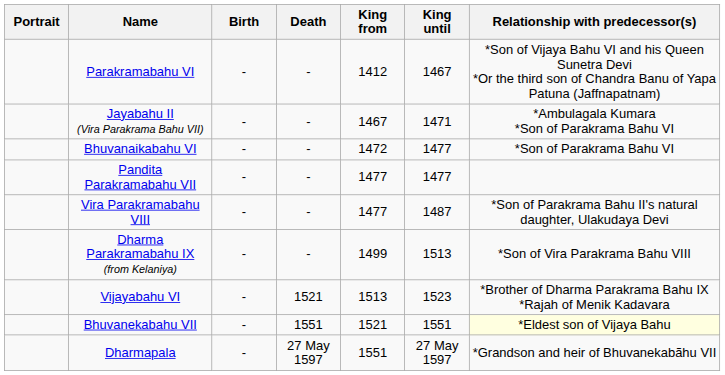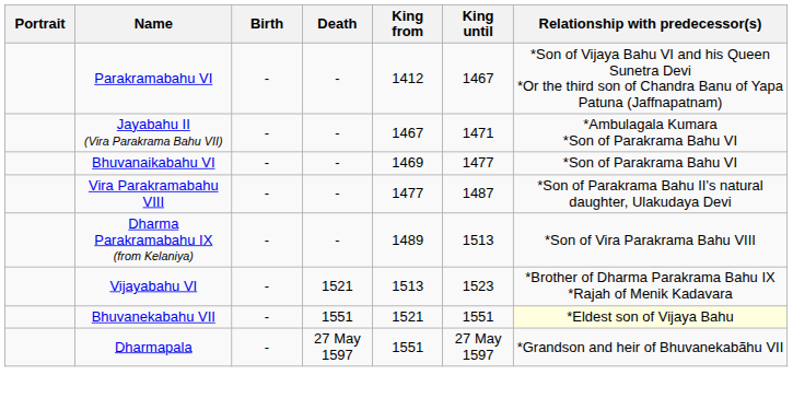 <table width=100% class="wikitable">
 <tr>
 <th width=9%>Portrait</th>
 <th width=20%>Name</th>
 <th width=9%>Birth</th>
 <th width=9%>Death</th>
 <th width=9%>King from</th>
 <th width=9%>King until</th>
 <th width=35%>Relationship with predecessor(s)</th>
 </tr>
 <tr>
 <td align="center"></td>
 <td align="center"><a href='#'>Parakramabahu VI</a></td>
 <td align="center">-</td>
 <td align="center">-</td>
 <td align="center">1412</td>
 <td align="center">1467</td>
 <td align="center">*Son of Vijaya Bahu VI and his Queen Sunetra Devi<br>*Or the third son of Chandra Banu of Yapa Patuna (Jaffnapatnam)</td>
 </tr>
 <tr>
 <td align="center"></td>
 <td align="center"><a href='#'>Jayabahu II</a><br><small><em>(Vira Parakrama Bahu VII)</em></small></td>
 <td align="center">-</td>
 <td align="center">-</td>
 <td align="center">1467</td>
 <td align="center">1471</td>
 <td align="center">*Ambulagala Kumara<br>*Son of Parakrama Bahu VI</td>
 </tr>
 <tr>
 <td align="center"></td>
 <td align="center"><a href='#'>Bhuvanaikabahu VI</a></td>
 <td align="center">-</td>
 <td align="center">-</td>
-<td align="center">1472</td>
+<td align="center">1469</td>
 <td align="center">1477</td>
 <td align="center">*Son of Parakrama Bahu VI</td>
-</tr>
-<tr>
-<td align="center"></td>
-<td align="center"><a href='#'>Pandita Parakramabahu VII</a></td>
-<td align="center">-</td>
-<td align="center">-</td>
-<td align="center">1477</td>
-<td align="center">1477</td>
-<td align="center"></td>
 </tr>
 <tr>
 <td align="center"></td>
 <td align="center"><a href='#'>Vira Parakramabahu VIII</a></td>
 <td align="center">-</td>
 <td align="center">-</td>
 <td align="center">1477</td>
 <td align="center">1487</td>
 <td align="center">*Son of Parakrama Bahu II's natural daughter, Ulakudaya Devi</td>
 </tr>
 <tr>
 <td align="center"></td>
 <td align="center"><a href='#'>Dharma Parakramabahu IX</a><br><small><em>(from Kelaniya)</em></small></td>
 <td align="center">-</td>
 <td align="center">-</td>
-<td align="center">1499</td>
+<td align="center">1489</td>
 <td align="center">1513</td>
 <td align="center">*Son of Vira Parakrama Bahu VIII</td>
 </tr>
 <tr>
 <td align="center"></td>
 <td align="center"><a href='#'>Vijayabahu VI</a></td>
 <td align="center">-</td>
 <td align="center">1521</td>
 <td align="center">1513</td>
 <td align="center">1523</td>
 <td align="center">*Brother of Dharma Parakrama Bahu IX<br>*Rajah of Menik Kadavara</td>
 </tr>
 <tr>
 <td align="center"></td>
 <td align="center"><a href='#'>Bhuvanekabahu VII</a></td>
 <td align="center">-</td>
 <td align="center">1551</td>
 <td align="center">1521</td>
 <td align="center">1551</td>
 <td align="center" style="background: lightyellow;">*Eldest son of Vijaya Bahu</td>
 </tr>
 <tr>
 <td align="center"></td>
 <td align="center"><a href='#'>Dharmapala</a></td>
 <td align="center">-</td>
 <td align="center">27 May 1597</td>
 <td align="center">1551</td>
 <td align="center">27 May 1597</td>
 <td align="center">*Grandson and heir of Bhuvanekabãhu VII</td>
 </tr>
 </table>
